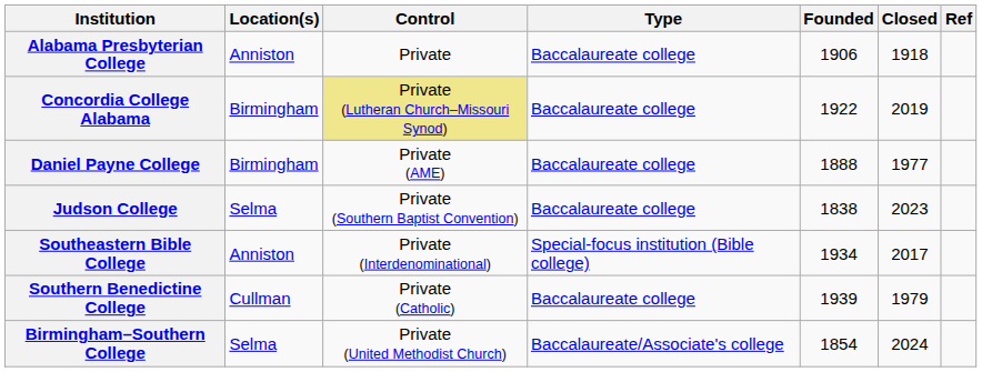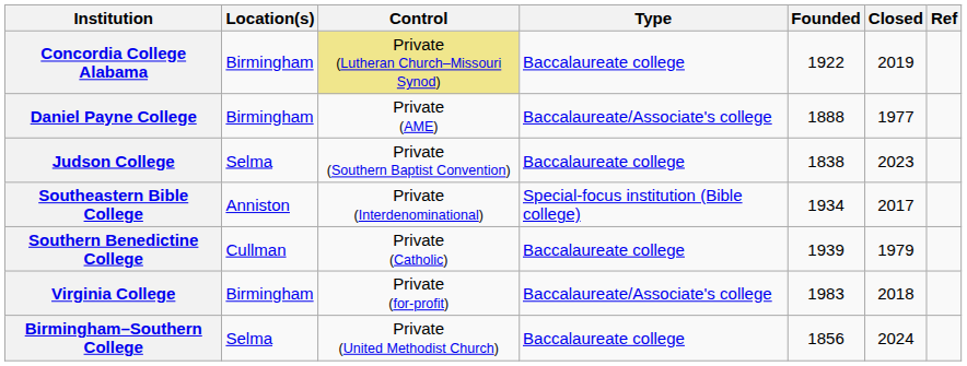 <table class="wikitable sortable plainrowheaders" style="text-align:left; width:100%; font-size:95%">
 <tr>
 <th>Institution</th>
 <th>Location(s)</th>
 <th>Control</th>
 <th>Type</th>
 <th>Founded</th>
 <th>Closed</th>
 <th>Ref</th>
-</tr>
-<tr>
-<th scope="row"><a href='#'>Alabama Presbyterian College</a></th>
-<td><a href='#'>Anniston</a></td>
-<td style="text-align:center;">Private</td>
-<td><a href='#'>Baccalaureate college</a></td>
-<td style="text-align:center;">1906</td>
-<td style="text-align:center;">1918</td>
-<td></td>
 </tr>
 <tr>
 <th scope="row"><a href='#'>Concordia College Alabama</a></th>
 <td><a href='#'>Birmingham</a></td>
 <td style="background: khaki; text-align:center;">Private<br><small>(<a href='#'>Lutheran Church–Missouri Synod</a>)</small></td>
 <td><a href='#'>Baccalaureate college</a></td>
 <td style="text-align:center;">1922</td>
 <td style="text-align:center;">2019</td>
 <td></td>
 </tr>
 <tr>
 <th scope="row"><a href='#'>Daniel Payne College</a></th>
 <td><a href='#'>Birmingham</a></td>
 <td style="text-align:center;">Private<br><small>(<a href='#'>AME</a>)</small></td>
-<td><a href='#'>Baccalaureate college</a></td>
+<td><a href='#'>Baccalaureate/Associate's college</a></td>
 <td style="text-align:center;">1888</td>
 <td style="text-align:center;">1977</td>
 <td></td>
 </tr>
 <tr>
 <th scope="row"><a href='#'>Judson College</a></th>
 <td><a href='#'>Selma</a></td>
 <td style="text-align:center;">Private<br><small>(<a href='#'>Southern Baptist Convention</a>)</small></td>
 <td><a href='#'>Baccalaureate college</a></td>
 <td style="text-align:center;">1838</td>
 <td style="text-align:center;">2023</td>
 <td></td>
 </tr>
 <tr>
 <th scope="row"><a href='#'>Southeastern Bible College</a></th>
 <td><a href='#'>Anniston</a></td>
 <td style="text-align:center;">Private<br><small>(<a href='#'>Interdenominational</a>)</small></td>
 <td><a href='#'>Special-focus institution (Bible college)</a></td>
 <td style="text-align:center;">1934</td>
 <td style="text-align:center;">2017</td>
 <td></td>
 </tr>
 <tr>
 <th scope="row"><a href='#'>Southern Benedictine College</a></th>
 <td><a href='#'>Cullman</a></td>
 <td style="text-align:center;">Private<br><small>(<a href='#'>Catholic</a>)</small></td>
 <td><a href='#'>Baccalaureate college</a></td>
 <td style="text-align:center;">1939</td>
 <td style="text-align:center;">1979</td>
 <td></td>
 </tr>
 <tr>
+<th scope="row"><a href='#'>Virginia College</a></th>
+<td><a href='#'>Birmingham</a></td>
+<td style="text-align:center;">Private<br><small>(<a href='#'>for-profit</a>)</small></td>
+<td><a href='#'>Baccalaureate/Associate's college</a></td>
+<td style="text-align:center;">1983</td>
+<td style="text-align:center;">2018</td>
+<td></td>
+</tr>
+<tr>
 <th scope="row"><a href='#'>Birmingham–Southern College</a></th>
 <td><a href='#'>Selma</a></td>
 <td style="text-align:center;">Private<br><small>(<a href='#'>United Methodist Church</a>)</small></td>
-<td><a href='#'>Baccalaureate/Associate's college</a></td>
-<td style="text-align:center;">1854</td>
+<td><a href='#'>Baccalaureate college</a></td>
+<td style="text-align:center;">1856</td>
 <td style="text-align:center;">2024</td>
 <td></td>
 </tr>
 </table>
